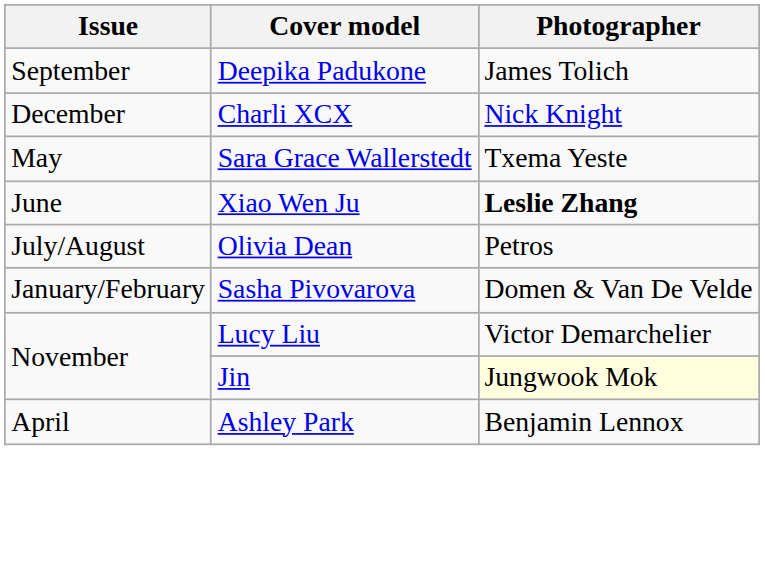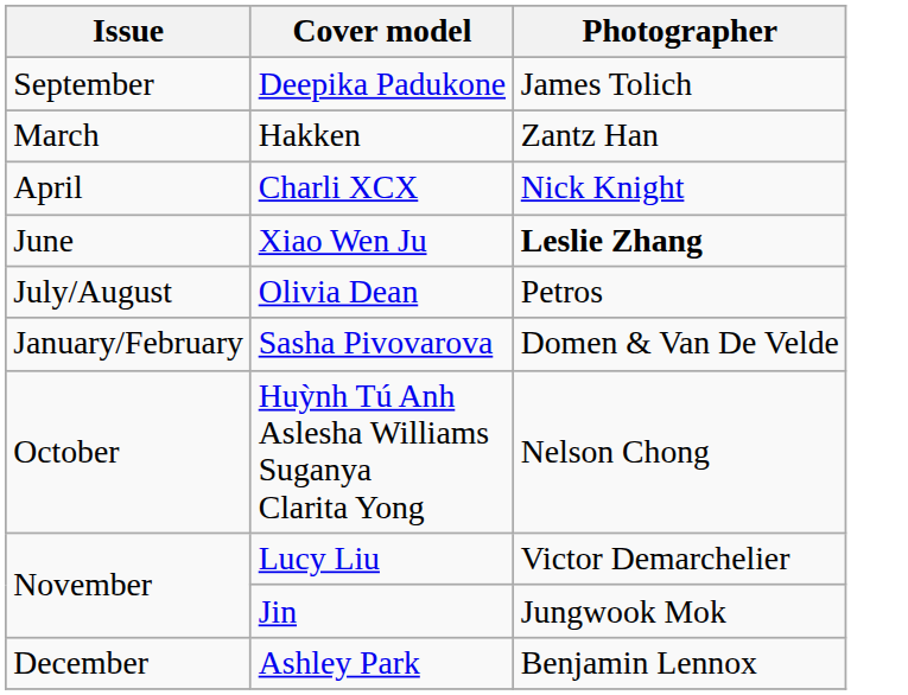 <table class="sortable wikitable">
 <tr>
 <th>Issue</th>
 <th>Cover model</th>
 <th>Photographer</th>
 </tr>
 <tr>
 <td>September</td>
 <td><a href='#'>Deepika Padukone</a></td>
 <td>James Tolich</td>
 </tr>
 <tr>
-<td>December</td>
+<td>March</td>
+<td>Hakken</td>
+<td>Zantz Han</td>
+</tr>
+<tr>
+<td>April</td>
 <td><a href='#'>Charli XCX</a></td>
 <td><a href='#'>Nick Knight</a></td>
-</tr>
-<tr>
-<td>May</td>
-<td><a href='#'>Sara Grace Wallerstedt</a></td>
-<td>Txema Yeste</td>
 </tr>
 <tr>
 <td>June</td>
 <td><a href='#'>Xiao Wen Ju</a></td>
 <td><strong>Leslie Zhang</strong></td>
 </tr>
 <tr>
 <td>July/August</td>
 <td><a href='#'>Olivia Dean</a></td>
 <td>Petros</td>
 </tr>
 <tr>
 <td>January/February</td>
 <td><a href='#'>Sasha Pivovarova</a></td>
 <td>Domen & Van De Velde</td>
 </tr>
 <tr>
+<td>October</td>
+<td><a href='#'>Huỳnh Tú Anh</a> <br> Aslesha Williams <br> Suganya <br>Clarita Yong</td>
+<td>Nelson Chong</td>
+</tr>
+<tr>
 <td rowspan="2">November</td>
 <td><a href='#'>Lucy Liu</a></td>
 <td>Victor Demarchelier</td>
 </tr>
 <tr>
 <td><a href='#'>Jin</a></td>
-<td style="background: lightyellow;">Jungwook Mok</td>
+<td>Jungwook Mok</td>
 </tr>
 <tr>
-<td>April</td>
+<td>December</td>
 <td><a href='#'>Ashley Park</a></td>
 <td>Benjamin Lennox</td>
 </tr>
 </table>
